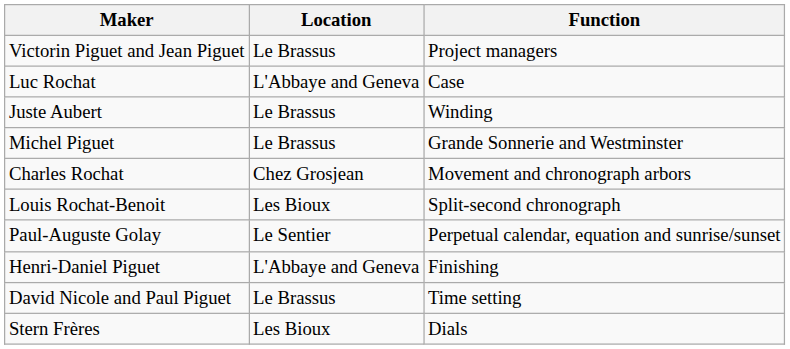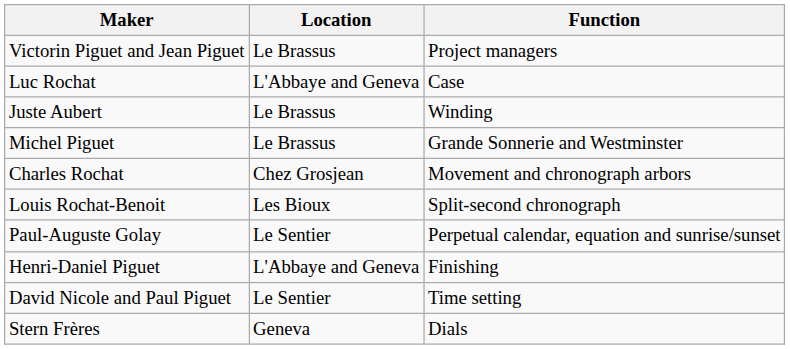 <table class=wikitable style="text-align:left;font-size:95%;">
 <tr>
 <th>Maker</th>
 <th>Location</th>
 <th>Function</th>
 </tr>
 <tr>
 <td>Victorin Piguet and Jean Piguet</td>
 <td>Le Brassus</td>
 <td>Project managers</td>
 </tr>
 <tr>
 <td>Luc Rochat</td>
 <td>L'Abbaye and Geneva</td>
 <td>Case</td>
 </tr>
 <tr>
 <td>Juste Aubert</td>
 <td>Le Brassus</td>
 <td>Winding</td>
 </tr>
 <tr>
 <td>Michel Piguet</td>
 <td>Le Brassus</td>
 <td>Grande Sonnerie and Westminster</td>
 </tr>
 <tr>
 <td>Charles Rochat</td>
 <td>Chez Grosjean</td>
 <td>Movement and chronograph arbors</td>
 </tr>
 <tr>
 <td>Louis Rochat-Benoit</td>
 <td>Les Bioux</td>
 <td>Split-second chronograph</td>
 </tr>
 <tr>
 <td>Paul-Auguste Golay</td>
 <td>Le Sentier</td>
 <td>Perpetual calendar, equation and sunrise/sunset</td>
 </tr>
 <tr>
 <td>Henri-Daniel Piguet</td>
 <td>L'Abbaye and Geneva</td>
 <td>Finishing</td>
 </tr>
 <tr>
 <td>David Nicole and Paul Piguet</td>
-<td>Le Brassus</td>
+<td>Le Sentier</td>
 <td>Time setting</td>
 </tr>
 <tr>
 <td>Stern Frères</td>
-<td>Les Bioux</td>
+<td>Geneva</td>
 <td>Dials</td>
 </tr>
 </table>
